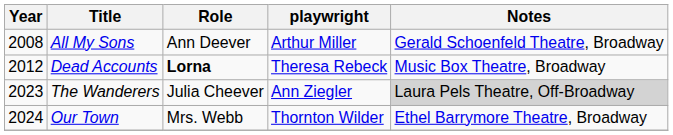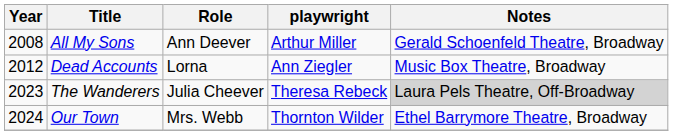 <table class="wikitable sortable plainrowheaders">
 <tr>
 <th scope="col">Year</th>
 <th scope="col">Title</th>
 <th scope="col">Role</th>
 <th>playwright</th>
 <th scope="col" class="unsortable">Notes</th>
 </tr>
 <tr>
 <td style="text-align:center;">2008</td>
 <td><em><a href='#'>All My Sons</a></em></td>
 <td>Ann Deever</td>
 <td><a href='#'>Arthur Miller</a></td>
 <td><a href='#'>Gerald Schoenfeld Theatre</a>, Broadway</td>
 </tr>
 <tr>
 <td style="text-align:center;">2012</td>
 <td><em><a href='#'>Dead Accounts</a></em></td>
-<td><strong>Lorna</strong></td>
-<td><a href='#'>Theresa Rebeck</a></td>
+<td>Lorna</td>
+<td><a href='#'>Ann Ziegler</a></td>
 <td><a href='#'>Music Box Theatre</a>, Broadway</td>
 </tr>
 <tr>
 <td style="text-align:center;">2023</td>
 <td><em>The Wanderers</em></td>
 <td>Julia Cheever</td>
-<td><a href='#'>Ann Ziegler</a></td>
+<td><a href='#'>Theresa Rebeck</a></td>
 <td style="background: lightgrey;">Laura Pels Theatre, Off-Broadway</td>
 </tr>
 <tr>
 <td style="text-align:center;">2024</td>
 <td><em><a href='#'>Our Town</a></em></td>
 <td>Mrs. Webb</td>
 <td><a href='#'>Thornton Wilder</a></td>
 <td><a href='#'>Ethel Barrymore Theatre</a>, Broadway</td>
 </tr>
 <tr>
 </tr>
 </table>
